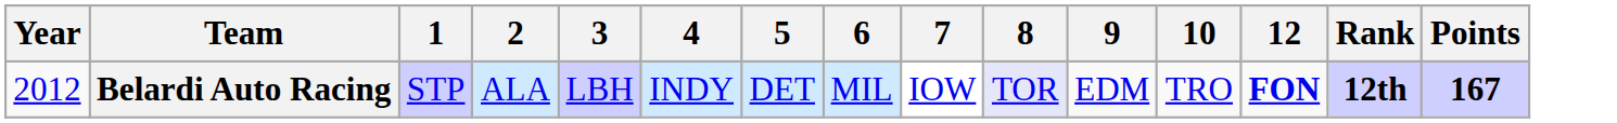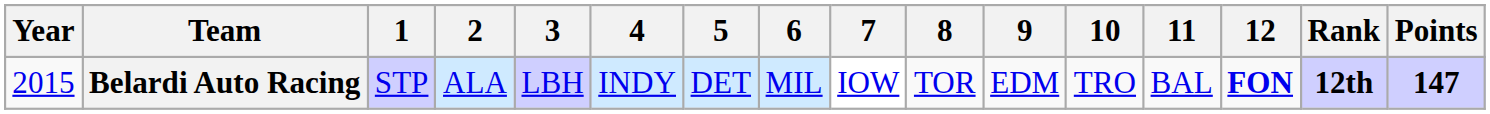 <table class="wikitable" style="text-align:center; font-size:90%">
 <tr>
 <th>Year</th>
 <th>Team</th>
 <th>1</th>
 <th>2</th>
 <th>3</th>
 <th>4</th>
 <th>5</th>
 <th>6</th>
 <th>7</th>
 <th>8</th>
 <th>9</th>
 <th>10</th>
+<th>11</th>
 <th>12</th>
 <th>Rank</th>
 <th>Points</th>
 </tr>
 <tr>
-<td><a href='#'>2012</a></td>
+<td><a href='#'>2015</a></td>
 <th>Belardi Auto Racing</th>
 <td style="background:#CFCFFF;"><a href='#'>STP</a><br></td>
 <td style="background:#CFEAFF;"><a href='#'>ALA</a><br></td>
 <td style="background:#CFCFFF;"><a href='#'>LBH</a><br></td>
 <td style="background:#CFEAFF;"><a href='#'>INDY</a><br></td>
 <td style="background:#CFEAFF;"><a href='#'>DET</a><br></td>
 <td style="background:#CFEAFF;"><a href='#'>MIL</a><br></td>
 <td style="background:#FFF;"><a href='#'>IOW</a><br></td>
-<td style="background: lavender;"><a href='#'>TOR</a></td>
+<td><a href='#'>TOR</a></td>
 <td><a href='#'>EDM</a></td>
 <td><a href='#'>TRO</a></td>
+<td><a href='#'>BAL</a></td>
 <td><strong><a href='#'>FON</a></strong></td>
 <td style="background:#CFCFFF;"><strong>12th</strong></td>
-<td style="background:#CFCFFF;"><strong>167</strong></td>
+<td style="background:#CFCFFF;"><strong>147</strong></td>
 </tr>
 </table>
